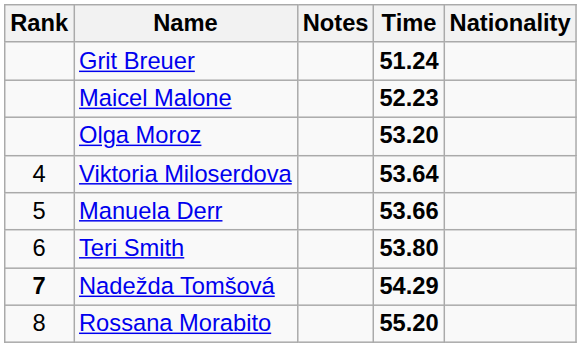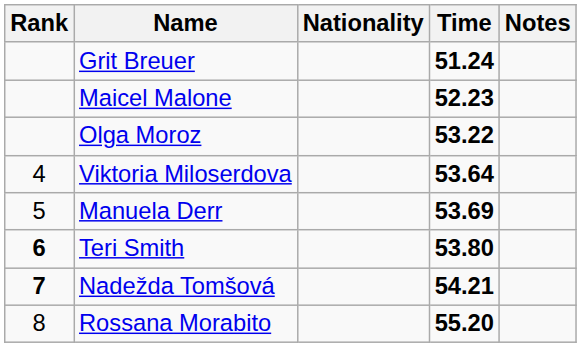 <table class="wikitable sortable" style="text-align:center">
 <tr>
 <th>Rank</th>
 <th>Name</th>
+<th>Nationality</th>
+<th>Time</th>
 <th>Notes</th>
-<th>Time</th>
-<th>Nationality</th>
 </tr>
 <tr>
 <td></td>
 <td align=left><a href='#'>Grit Breuer</a></td>
+<td align=left></td>
+<td><strong>51.24</strong></td>
 <td></td>
-<td><strong>51.24</strong></td>
-<td align=left></td>
 </tr>
 <tr>
 <td></td>
 <td align=left><a href='#'>Maicel Malone</a></td>
+<td align=left></td>
+<td><strong>52.23</strong></td>
 <td></td>
-<td><strong>52.23</strong></td>
-<td align=left></td>
 </tr>
 <tr>
 <td></td>
 <td align=left><a href='#'>Olga Moroz</a></td>
+<td align=left></td>
+<td><strong>53.22</strong></td>
 <td></td>
-<td><strong>53.20</strong></td>
-<td align=left></td>
 </tr>
 <tr>
 <td>4</td>
 <td align=left><a href='#'>Viktoria Miloserdova</a></td>
+<td align=left></td>
+<td><strong>53.64</strong></td>
 <td></td>
-<td><strong>53.64</strong></td>
-<td align=left></td>
 </tr>
 <tr>
 <td>5</td>
 <td align=left><a href='#'>Manuela Derr</a></td>
+<td align=left></td>
+<td><strong>53.69</strong></td>
 <td></td>
-<td><strong>53.66</strong></td>
-<td align=left></td>
 </tr>
 <tr>
-<td>6</td>
+<td><strong>6</strong></td>
 <td align=left><a href='#'>Teri Smith</a></td>
+<td align=left></td>
+<td><strong>53.80</strong></td>
 <td></td>
-<td><strong>53.80</strong></td>
-<td align=left></td>
 </tr>
 <tr>
 <td><strong>7</strong></td>
 <td align=left><a href='#'>Nadežda Tomšová</a></td>
+<td align=left></td>
+<td><strong>54.21</strong></td>
 <td></td>
-<td><strong>54.29</strong></td>
-<td align=left></td>
 </tr>
 <tr>
 <td>8</td>
 <td align=left><a href='#'>Rossana Morabito</a></td>
+<td align=left></td>
+<td><strong>55.20</strong></td>
 <td></td>
-<td><strong>55.20</strong></td>
-<td align=left></td>
 </tr>
 </table>
